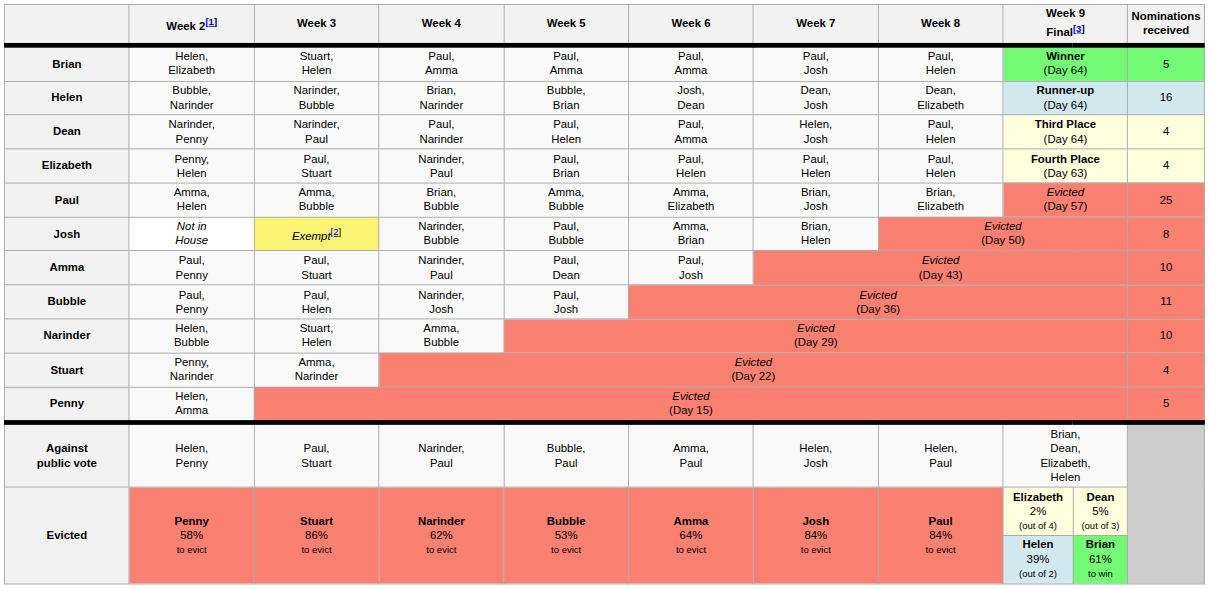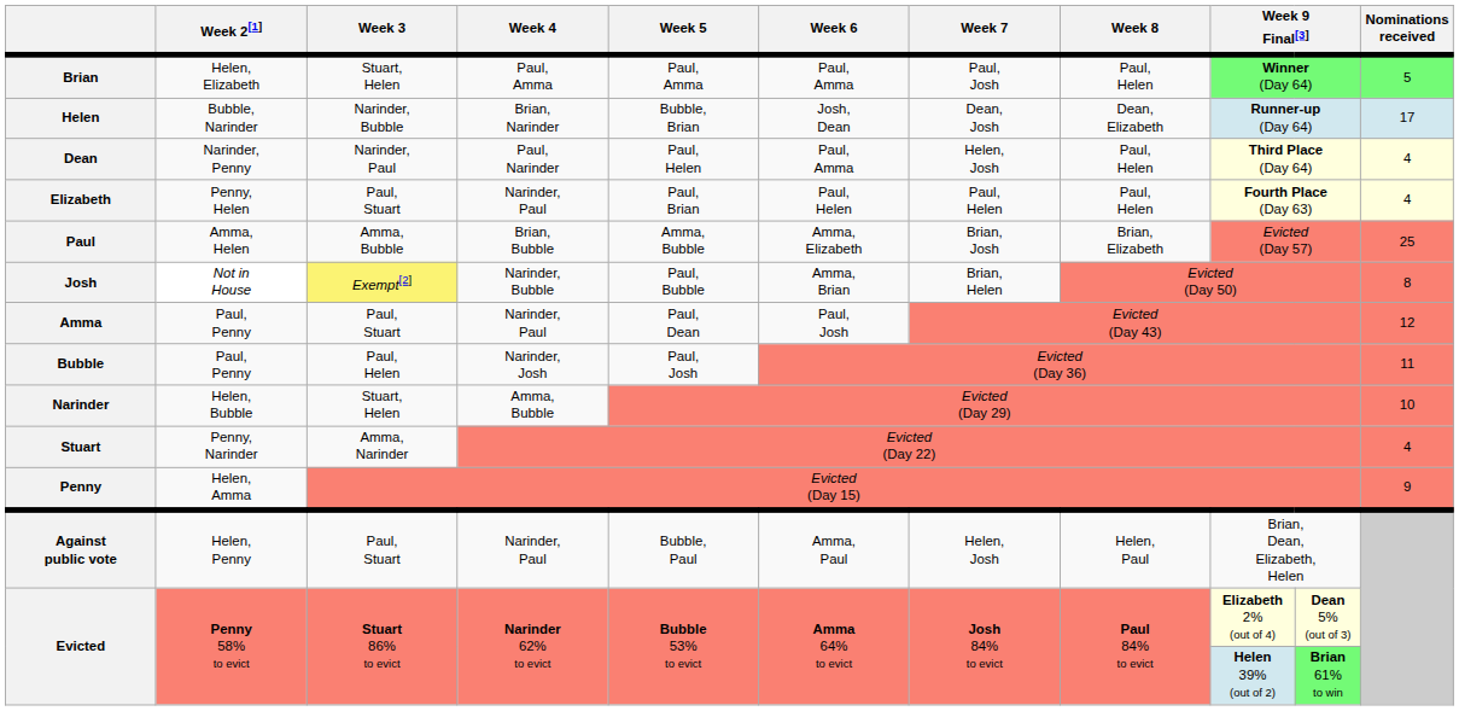 <table class="wikitable" style="text-align:center; width:100%; font-size:9pt; line-height:15px;">
 <tr>
 <th style="width:9%"></th>
 <th style="width:9%">Week 2<sup><a href='#'>[1</a>]</sup></th>
 <th style="width:9%">Week 3</th>
 <th style="width:9%">Week 4</th>
 <th style="width:9%">Week 5</th>
 <th style="width:9%">Week 6</th>
 <th style="width:9%">Week 7</th>
 <th style="width:9%">Week 8</th>
 <th style="width:9%" colspan="2">Week 9<br>Final<sup><a href='#'>[3</a>]</sup></th>
 <th style="width:1%">Nominations<br>received</th>
 </tr>
 <tr style="border-top:5px solid">
 <th>Brian</th>
 <td>Helen,<br>Elizabeth</td>
 <td>Stuart,<br>Helen</td>
 <td>Paul,<br>Amma</td>
 <td>Paul,<br>Amma</td>
 <td>Paul,<br>Amma</td>
 <td>Paul,<br>Josh</td>
 <td>Paul,<br>Helen</td>
 <td colspan="2" style="background:#73FB76"><strong>Winner</strong><br>(Day 64)</td>
 <td style="background:#73FB76">5</td>
 </tr>
 <tr>
 <th>Helen</th>
 <td>Bubble,<br>Narinder</td>
 <td>Narinder,<br>Bubble</td>
 <td>Brian,<br>Narinder</td>
 <td>Bubble,<br>Brian</td>
 <td>Josh,<br>Dean</td>
 <td>Dean,<br>Josh</td>
 <td>Dean,<br>Elizabeth</td>
 <td colspan="2" style="background:#D1E8EF"><strong>Runner-up</strong><br>(Day 64)</td>
-<td style="background:#D1E8EF">16</td>
+<td style="background:#D1E8EF">17</td>
 </tr>
 <tr>
 <th>Dean</th>
 <td>Narinder,<br>Penny</td>
 <td>Narinder,<br>Paul</td>
 <td>Paul,<br>Narinder</td>
 <td>Paul,<br>Helen</td>
 <td>Paul,<br>Amma</td>
 <td>Helen,<br>Josh</td>
 <td>Paul,<br>Helen</td>
 <td colspan="2" style="background:#ffffdd"><strong>Third Place</strong><br>(Day 64)</td>
 <td style="background:#ffffdd">4</td>
 </tr>
 <tr>
 <th>Elizabeth</th>
 <td>Penny,<br>Helen</td>
 <td>Paul,<br>Stuart</td>
 <td>Narinder,<br>Paul</td>
 <td>Paul,<br>Brian</td>
 <td>Paul,<br>Helen</td>
 <td>Paul,<br>Helen</td>
 <td>Paul,<br>Helen</td>
 <td colspan="2" style="background:#ffffdd"><strong>Fourth Place</strong><br>(Day 63)</td>
 <td style="background:#ffffdd">4</td>
 </tr>
 <tr>
 <th>Paul</th>
 <td>Amma,<br>Helen</td>
 <td>Amma,<br>Bubble</td>
 <td>Brian,<br>Bubble</td>
 <td>Amma,<br>Bubble</td>
 <td>Amma,<br>Elizabeth</td>
 <td>Brian,<br>Josh</td>
 <td>Brian,<br>Elizabeth</td>
 <td style="background:#FA8072" colspan="2"><em>Evicted</em><br>(Day 57)</td>
 <td style="background:#FA8072">25</td>
 </tr>
 <tr>
 <th>Josh</th>
 <td style="background:#fff" colspan="1"><em>Not in<br>House</em></td>
 <td style="background:#FBF373"><em>Exempt</em><sup><a href='#'>[2</a>]</sup></td>
 <td>Narinder,<br>Bubble</td>
 <td>Paul,<br>Bubble</td>
 <td>Amma,<br>Brian</td>
 <td>Brian,<br>Helen</td>
 <td style="background:#fa8072" colspan="3"><em>Evicted</em><br>(Day 50)</td>
 <td style="background:#FA8072">8</td>
 </tr>
 <tr>
 <th>Amma</th>
 <td>Paul,<br>Penny</td>
 <td>Paul,<br>Stuart</td>
 <td>Narinder,<br>Paul</td>
 <td>Paul,<br>Dean</td>
 <td>Paul,<br>Josh</td>
 <td style="background:#FA8072" colspan="4"><em>Evicted</em><br>(Day 43)</td>
-<td style="background:#FA8072">10</td>
+<td style="background:#FA8072">12</td>
 </tr>
 <tr>
 <th>Bubble</th>
 <td>Paul,<br>Penny</td>
 <td>Paul,<br>Helen</td>
 <td>Narinder,<br>Josh</td>
 <td>Paul,<br>Josh</td>
 <td style="background:#FA8072" colspan="5"><em>Evicted</em><br>(Day 36)</td>
 <td style="background:#FA8072">11</td>
 </tr>
 <tr>
 <th>Narinder</th>
 <td>Helen,<br>Bubble</td>
 <td>Stuart,<br>Helen</td>
 <td>Amma,<br>Bubble</td>
 <td style="background:#FA8072" colspan="6"><em>Evicted</em><br>(Day 29)</td>
 <td style="background:#FA8072">10</td>
 </tr>
 <tr>
 <th>Stuart</th>
 <td>Penny,<br>Narinder</td>
 <td>Amma,<br>Narinder</td>
 <td style="background:#FA8072" colspan="7"><em>Evicted</em><br>(Day 22)</td>
 <td style="background:#FA8072">4</td>
 </tr>
 <tr>
 <th>Penny</th>
 <td>Helen,<br>Amma</td>
 <td style="background:#FA8072" colspan="8"><em>Evicted</em><br>(Day 15)</td>
-<td style="background:#FA8072">5</td>
+<td style="background:#FA8072">9</td>
 </tr>
 <tr style="border-top:5px solid">
 <th>Against<br>public vote</th>
 <td>Helen,<br>Penny</td>
 <td>Paul,<br>Stuart</td>
 <td>Narinder,<br>Paul</td>
 <td>Bubble,<br>Paul</td>
 <td>Amma,<br>Paul</td>
 <td>Helen,<br>Josh</td>
 <td>Helen,<br>Paul</td>
 <td colspan="2">Brian,<br>Dean,<br>Elizabeth,<br>Helen</td>
 <td style="background:#ccc" rowspan="5"></td>
 </tr>
 <tr>
 <th rowspan="2">Evicted</th>
 <td style="background:#FA8072" rowspan="2"><strong>Penny</strong><br>58%<br><small>to evict</small></td>
 <td style="background:#FA8072" rowspan="2"><strong>Stuart</strong><br>86%<br><small>to evict</small></td>
 <td style="background:#FA8072" rowspan="2"><strong>Narinder</strong><br>62%<br><small>to evict</small></td>
 <td style="background:#FA8072" rowspan="2"><strong>Bubble</strong><br>53%<br><small>to evict</small></td>
 <td style="background:#FA8072" rowspan="2"><strong>Amma</strong><br>64%<br><small>to evict</small></td>
 <td style="background:#FA8072" rowspan="2"><strong>Josh</strong><br>84%<br><small>to evict</small></td>
 <td style="background:#FA8072" rowspan="2"><strong>Paul</strong><br>84%<br><small>to evict</small></td>
 <td nowrap style="background:#ffffdd"><strong>Elizabeth</strong><br>2%<br><small>(out of 4)</small></td>
 <td nowrap style="background:#ffffdd"><strong>Dean</strong><br>5%<br><small>(out of 3)</small></td>
 </tr>
 <tr>
 <td style="background:#D1E8EF"><strong>Helen</strong><br>39%<br><small>(out of 2)</small></td>
 <td style="background:#73FB76"><strong>Brian</strong><br>61%<br><small>to win</small></td>
 </tr>
 </table>
